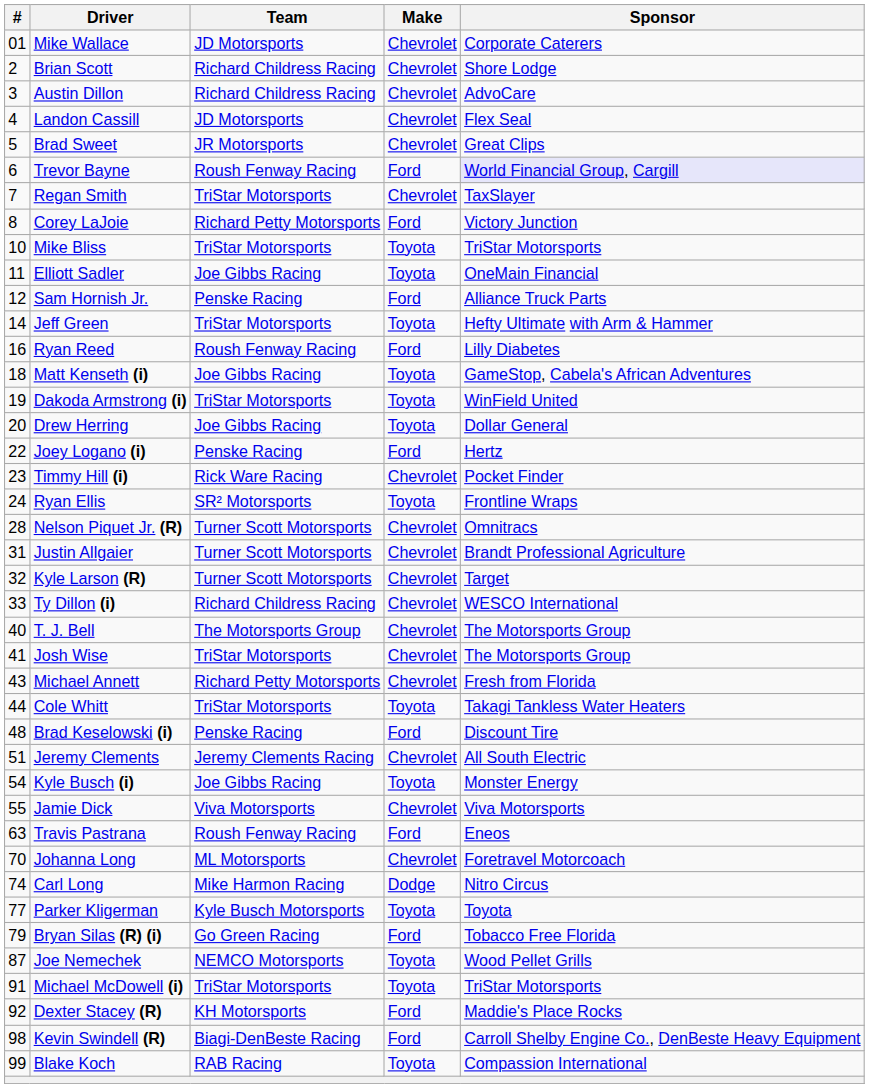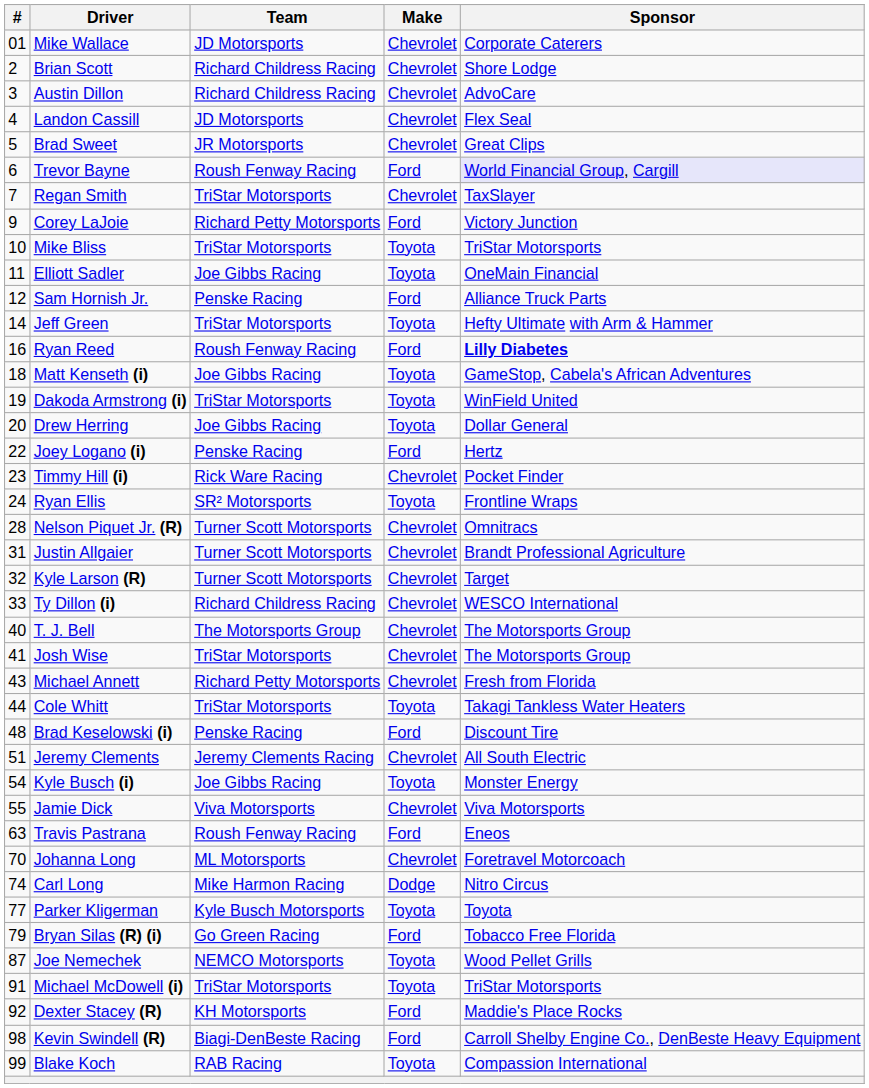 <table class="wikitable" style="font-size:95%">
 <tr>
 <th>#</th>
 <th>Driver</th>
 <th>Team</th>
 <th>Make</th>
 <th>Sponsor</th>
 </tr>
 <tr>
 <td>01</td>
 <td><a href='#'>Mike Wallace</a></td>
 <td><a href='#'>JD Motorsports</a></td>
 <td><a href='#'>Chevrolet</a></td>
 <td><a href='#'>Corporate Caterers</a></td>
 </tr>
 <tr>
 <td>2</td>
 <td><a href='#'>Brian Scott</a></td>
 <td><a href='#'>Richard Childress Racing</a></td>
 <td><a href='#'>Chevrolet</a></td>
 <td><a href='#'>Shore Lodge</a></td>
 </tr>
 <tr>
 <td>3</td>
 <td><a href='#'>Austin Dillon</a></td>
 <td><a href='#'>Richard Childress Racing</a></td>
 <td><a href='#'>Chevrolet</a></td>
 <td><a href='#'>AdvoCare</a></td>
 </tr>
 <tr>
 <td>4</td>
 <td><a href='#'>Landon Cassill</a></td>
 <td><a href='#'>JD Motorsports</a></td>
 <td><a href='#'>Chevrolet</a></td>
 <td><a href='#'>Flex Seal</a></td>
 </tr>
 <tr>
 <td>5</td>
 <td><a href='#'>Brad Sweet</a></td>
 <td><a href='#'>JR Motorsports</a></td>
 <td><a href='#'>Chevrolet</a></td>
 <td><a href='#'>Great Clips</a></td>
 </tr>
 <tr>
 <td>6</td>
 <td><a href='#'>Trevor Bayne</a></td>
 <td><a href='#'>Roush Fenway Racing</a></td>
 <td><a href='#'>Ford</a></td>
 <td style="background: lavender;"><a href='#'>World Financial Group</a>, <a href='#'>Cargill</a></td>
 </tr>
 <tr>
 <td>7</td>
 <td><a href='#'>Regan Smith</a></td>
 <td><a href='#'>TriStar Motorsports</a></td>
 <td><a href='#'>Chevrolet</a></td>
 <td><a href='#'>TaxSlayer</a></td>
 </tr>
 <tr>
-<td>8</td>
+<td>9</td>
 <td><a href='#'>Corey LaJoie</a></td>
 <td><a href='#'>Richard Petty Motorsports</a></td>
 <td><a href='#'>Ford</a></td>
 <td><a href='#'>Victory Junction</a></td>
 </tr>
 <tr>
 <td>10</td>
 <td><a href='#'>Mike Bliss</a></td>
 <td><a href='#'>TriStar Motorsports</a></td>
 <td><a href='#'>Toyota</a></td>
 <td><a href='#'>TriStar Motorsports</a></td>
 </tr>
 <tr>
 <td>11</td>
 <td><a href='#'>Elliott Sadler</a></td>
 <td><a href='#'>Joe Gibbs Racing</a></td>
 <td><a href='#'>Toyota</a></td>
 <td><a href='#'>OneMain Financial</a></td>
 </tr>
 <tr>
 <td>12</td>
 <td><a href='#'>Sam Hornish Jr.</a></td>
 <td><a href='#'>Penske Racing</a></td>
 <td><a href='#'>Ford</a></td>
 <td><a href='#'>Alliance Truck Parts</a></td>
 </tr>
 <tr>
 <td>14</td>
 <td><a href='#'>Jeff Green</a></td>
 <td><a href='#'>TriStar Motorsports</a></td>
 <td><a href='#'>Toyota</a></td>
 <td><a href='#'>Hefty Ultimate</a> <a href='#'>with Arm & Hammer</a></td>
 </tr>
 <tr>
 <td>16</td>
 <td><a href='#'>Ryan Reed</a></td>
 <td><a href='#'>Roush Fenway Racing</a></td>
 <td><a href='#'>Ford</a></td>
-<td><a href='#'>Lilly Diabetes</a></td>
+<td><strong><a href='#'>Lilly Diabetes</a></strong></td>
 </tr>
 <tr>
 <td>18</td>
 <td><a href='#'>Matt Kenseth</a> <strong>(i)</strong></td>
 <td><a href='#'>Joe Gibbs Racing</a></td>
 <td><a href='#'>Toyota</a></td>
 <td><a href='#'>GameStop</a>, <a href='#'>Cabela's African Adventures</a></td>
 </tr>
 <tr>
 <td>19</td>
 <td><a href='#'>Dakoda Armstrong</a> <strong>(i)</strong></td>
 <td><a href='#'>TriStar Motorsports</a></td>
 <td><a href='#'>Toyota</a></td>
 <td><a href='#'>WinField United</a></td>
 </tr>
 <tr>
 <td>20</td>
 <td><a href='#'>Drew Herring</a></td>
 <td><a href='#'>Joe Gibbs Racing</a></td>
 <td><a href='#'>Toyota</a></td>
 <td><a href='#'>Dollar General</a></td>
 </tr>
 <tr>
 <td>22</td>
 <td><a href='#'>Joey Logano</a> <strong>(i)</strong></td>
 <td><a href='#'>Penske Racing</a></td>
 <td><a href='#'>Ford</a></td>
 <td><a href='#'>Hertz</a></td>
 </tr>
 <tr>
 <td>23</td>
 <td><a href='#'>Timmy Hill</a> <strong>(i)</strong></td>
 <td><a href='#'>Rick Ware Racing</a></td>
 <td><a href='#'>Chevrolet</a></td>
 <td><a href='#'>Pocket Finder</a></td>
 </tr>
 <tr>
 <td>24</td>
 <td><a href='#'>Ryan Ellis</a></td>
 <td><a href='#'>SR² Motorsports</a></td>
 <td><a href='#'>Toyota</a></td>
 <td><a href='#'>Frontline Wraps</a></td>
 </tr>
 <tr>
 <td>28</td>
 <td><a href='#'>Nelson Piquet Jr.</a> <strong>(R)</strong></td>
 <td><a href='#'>Turner Scott Motorsports</a></td>
 <td><a href='#'>Chevrolet</a></td>
 <td><a href='#'>Omnitracs</a></td>
 </tr>
 <tr>
 <td>31</td>
 <td><a href='#'>Justin Allgaier</a></td>
 <td><a href='#'>Turner Scott Motorsports</a></td>
 <td><a href='#'>Chevrolet</a></td>
 <td><a href='#'>Brandt Professional Agriculture</a></td>
 </tr>
 <tr>
 <td>32</td>
 <td><a href='#'>Kyle Larson</a> <strong>(R)</strong></td>
 <td><a href='#'>Turner Scott Motorsports</a></td>
 <td><a href='#'>Chevrolet</a></td>
 <td><a href='#'>Target</a></td>
 </tr>
 <tr>
 <td>33</td>
 <td><a href='#'>Ty Dillon</a> <strong>(i)</strong></td>
 <td><a href='#'>Richard Childress Racing</a></td>
 <td><a href='#'>Chevrolet</a></td>
 <td><a href='#'>WESCO International</a></td>
 </tr>
 <tr>
 <td>40</td>
 <td><a href='#'>T. J. Bell</a></td>
 <td><a href='#'>The Motorsports Group</a></td>
 <td><a href='#'>Chevrolet</a></td>
 <td><a href='#'>The Motorsports Group</a></td>
 </tr>
 <tr>
 <td>41</td>
 <td><a href='#'>Josh Wise</a></td>
 <td><a href='#'>TriStar Motorsports</a></td>
 <td><a href='#'>Chevrolet</a></td>
 <td><a href='#'>The Motorsports Group</a></td>
 </tr>
 <tr>
 <td>43</td>
 <td><a href='#'>Michael Annett</a></td>
 <td><a href='#'>Richard Petty Motorsports</a></td>
 <td><a href='#'>Chevrolet</a></td>
 <td><a href='#'>Fresh from Florida</a></td>
 </tr>
 <tr>
 <td>44</td>
 <td><a href='#'>Cole Whitt</a></td>
 <td><a href='#'>TriStar Motorsports</a></td>
 <td><a href='#'>Toyota</a></td>
 <td><a href='#'>Takagi Tankless Water Heaters</a></td>
 </tr>
 <tr>
 <td>48</td>
 <td><a href='#'>Brad Keselowski</a> <strong>(i)</strong></td>
 <td><a href='#'>Penske Racing</a></td>
 <td><a href='#'>Ford</a></td>
 <td><a href='#'>Discount Tire</a></td>
 </tr>
 <tr>
 <td>51</td>
 <td><a href='#'>Jeremy Clements</a></td>
 <td><a href='#'>Jeremy Clements Racing</a></td>
 <td><a href='#'>Chevrolet</a></td>
 <td><a href='#'>All South Electric</a></td>
 </tr>
 <tr>
 <td>54</td>
 <td><a href='#'>Kyle Busch</a> <strong>(i)</strong></td>
 <td><a href='#'>Joe Gibbs Racing</a></td>
 <td><a href='#'>Toyota</a></td>
 <td><a href='#'>Monster Energy</a></td>
 </tr>
 <tr>
 <td>55</td>
 <td><a href='#'>Jamie Dick</a></td>
 <td><a href='#'>Viva Motorsports</a></td>
 <td><a href='#'>Chevrolet</a></td>
 <td><a href='#'>Viva Motorsports</a></td>
 </tr>
 <tr>
 <td>63</td>
 <td><a href='#'>Travis Pastrana</a></td>
 <td><a href='#'>Roush Fenway Racing</a></td>
 <td><a href='#'>Ford</a></td>
 <td><a href='#'>Eneos</a></td>
 </tr>
 <tr>
 <td>70</td>
 <td><a href='#'>Johanna Long</a></td>
 <td><a href='#'>ML Motorsports</a></td>
 <td><a href='#'>Chevrolet</a></td>
 <td><a href='#'>Foretravel Motorcoach</a></td>
 </tr>
 <tr>
 <td>74</td>
 <td><a href='#'>Carl Long</a></td>
 <td><a href='#'>Mike Harmon Racing</a></td>
 <td><a href='#'>Dodge</a></td>
 <td><a href='#'>Nitro Circus</a></td>
 </tr>
 <tr>
 <td>77</td>
 <td><a href='#'>Parker Kligerman</a></td>
 <td><a href='#'>Kyle Busch Motorsports</a></td>
 <td><a href='#'>Toyota</a></td>
 <td><a href='#'>Toyota</a></td>
 </tr>
 <tr>
 <td>79</td>
 <td><a href='#'>Bryan Silas</a> <strong>(R) (i)</strong></td>
 <td><a href='#'>Go Green Racing</a></td>
 <td><a href='#'>Ford</a></td>
 <td><a href='#'>Tobacco Free Florida</a></td>
 </tr>
 <tr>
 <td>87</td>
 <td><a href='#'>Joe Nemechek</a></td>
 <td><a href='#'>NEMCO Motorsports</a></td>
 <td><a href='#'>Toyota</a></td>
 <td><a href='#'>Wood Pellet Grills</a></td>
 </tr>
 <tr>
 <td>91</td>
 <td><a href='#'>Michael McDowell</a> <strong>(i)</strong></td>
 <td><a href='#'>TriStar Motorsports</a></td>
 <td><a href='#'>Toyota</a></td>
 <td><a href='#'>TriStar Motorsports</a></td>
 </tr>
 <tr>
 <td>92</td>
 <td><a href='#'>Dexter Stacey</a> <strong>(R)</strong></td>
 <td><a href='#'>KH Motorsports</a></td>
 <td><a href='#'>Ford</a></td>
 <td><a href='#'>Maddie's Place Rocks</a></td>
 </tr>
 <tr>
 <td>98</td>
 <td><a href='#'>Kevin Swindell</a> <strong>(R)</strong></td>
 <td><a href='#'>Biagi-DenBeste Racing</a></td>
 <td><a href='#'>Ford</a></td>
 <td><a href='#'>Carroll Shelby Engine Co.</a>, <a href='#'>DenBeste Heavy Equipment</a></td>
 </tr>
 <tr>
 <td>99</td>
 <td><a href='#'>Blake Koch</a></td>
 <td><a href='#'>RAB Racing</a></td>
 <td><a href='#'>Toyota</a></td>
 <td><a href='#'>Compassion International</a></td>
 </tr>
 <tr>
 <th colspan="5"></th>
 </tr>
 </table>
